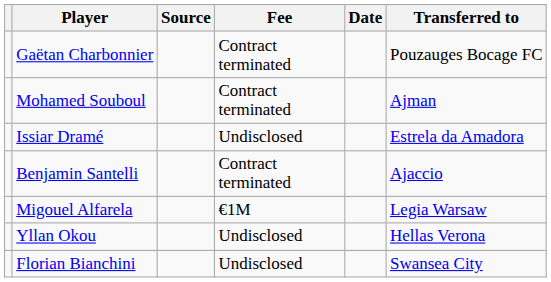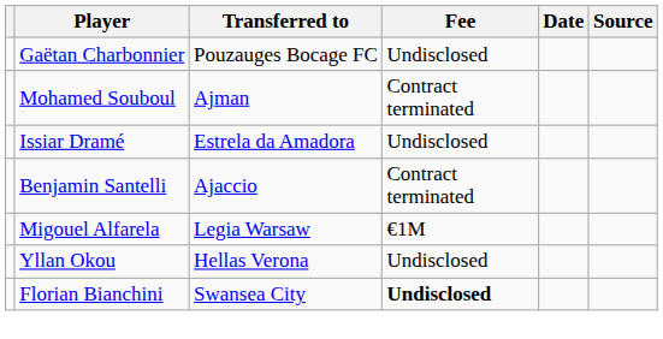 <table class="wikitable plainrowheaders sortable">
 <tr>
 <th></th>
 <th scope="col">Player</th>
-<th scope="col">Source</th>
+<th>Transferred to</th>
 <th style="width: 115px;">Fee</th>
 <th scope="col">Date</th>
-<th>Transferred to</th>
+<th scope="col">Source</th>
 </tr>
 <tr>
 <td align="center"></td>
 <td> <a href='#'>Gaëtan Charbonnier</a></td>
+<td> Pouzauges Bocage FC</td>
+<td>Undisclosed</td>
 <td></td>
-<td>Contract terminated</td>
 <td></td>
-<td> Pouzauges Bocage FC</td>
 </tr>
 <tr>
 <td align="center"></td>
 <td> <a href='#'>Mohamed Souboul</a></td>
-<td></td>
+<td> <a href='#'>Ajman</a></td>
 <td>Contract terminated</td>
 <td></td>
-<td> <a href='#'>Ajman</a></td>
+<td></td>
 </tr>
 <tr>
 <td align="center"></td>
 <td> <a href='#'>Issiar Dramé</a></td>
-<td></td>
+<td> <a href='#'>Estrela da Amadora</a></td>
 <td>Undisclosed</td>
 <td></td>
-<td> <a href='#'>Estrela da Amadora</a></td>
+<td></td>
 </tr>
 <tr>
 <td align="center"></td>
 <td> <a href='#'>Benjamin Santelli</a></td>
-<td></td>
+<td> <a href='#'>Ajaccio</a></td>
 <td>Contract terminated</td>
 <td></td>
-<td> <a href='#'>Ajaccio</a></td>
+<td></td>
 </tr>
 <tr>
 <td align="center"></td>
 <td> <a href='#'>Migouel Alfarela</a></td>
-<td></td>
+<td> <a href='#'>Legia Warsaw</a></td>
 <td>€1M</td>
 <td></td>
-<td> <a href='#'>Legia Warsaw</a></td>
+<td></td>
 </tr>
 <tr>
 <td align="center"></td>
 <td> <a href='#'>Yllan Okou</a></td>
-<td></td>
+<td> <a href='#'>Hellas Verona</a></td>
 <td>Undisclosed</td>
 <td></td>
-<td> <a href='#'>Hellas Verona</a></td>
+<td></td>
 </tr>
 <tr>
 <td align="center"></td>
 <td> <a href='#'>Florian Bianchini</a></td>
+<td> <a href='#'>Swansea City</a></td>
+<td><strong>Undisclosed</strong></td>
 <td></td>
-<td>Undisclosed</td>
 <td></td>
-<td> <a href='#'>Swansea City</a></td>
 </tr>
 </table>
